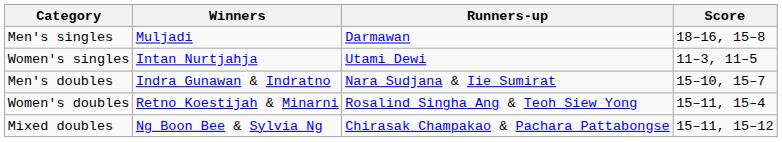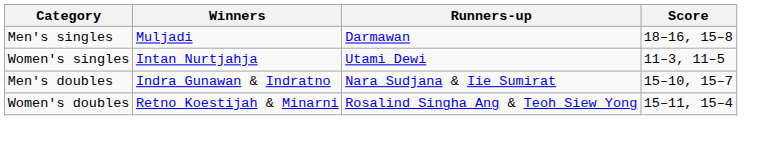 <table class="wikitable">
 <tr>
 <th>Category</th>
 <th>Winners</th>
 <th>Runners-up</th>
 <th>Score</th>
 </tr>
 <tr>
 <td>Men's singles</td>
 <td> <a href='#'>Muljadi</a></td>
 <td> <a href='#'>Darmawan</a></td>
 <td>18–16, 15–8</td>
 </tr>
 <tr>
 <td>Women's singles</td>
 <td> <a href='#'>Intan Nurtjahja</a></td>
 <td> <a href='#'>Utami Dewi</a></td>
 <td>11–3, 11–5</td>
 </tr>
 <tr>
 <td>Men's doubles</td>
 <td> <a href='#'>Indra Gunawan</a> & <a href='#'>Indratno</a></td>
 <td> <a href='#'>Nara Sudjana</a> & <a href='#'>Iie Sumirat</a></td>
 <td>15–10, 15–7</td>
 </tr>
 <tr>
 <td>Women's doubles</td>
 <td> <a href='#'>Retno Koestijah</a> & <a href='#'>Minarni</a></td>
 <td> <a href='#'>Rosalind Singha Ang</a> & <a href='#'>Teoh Siew Yong</a></td>
 <td>15–11, 15–4</td>
 </tr>
-<tr>
-<td>Mixed doubles</td>
-<td> <a href='#'>Ng Boon Bee</a> & <a href='#'>Sylvia Ng</a></td>
-<td> <a href='#'>Chirasak Champakao</a> & <a href='#'>Pachara Pattabongse</a></td>
-<td>15–11, 15–12</td>
-</tr>
 </table>
